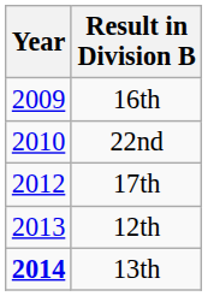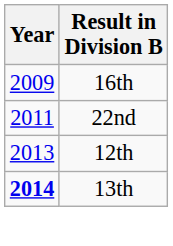 <table class="wikitable" style="text-align:center">
 <tr>
 <th>Year</th>
 <th>Result in<br>Division B</th>
 </tr>
 <tr>
 <td><a href='#'>2009</a></td>
 <td>16th</td>
 </tr>
 <tr>
-<td><a href='#'>2010</a></td>
+<td><a href='#'>2011</a></td>
 <td>22nd</td>
-</tr>
-<tr>
-<td><a href='#'>2012</a></td>
-<td>17th</td>
 </tr>
 <tr>
 <td><a href='#'>2013</a></td>
 <td>12th</td>
 </tr>
 <tr>
 <td><strong><a href='#'>2014</a></strong></td>
 <td>13th</td>
 </tr>
 </table>
